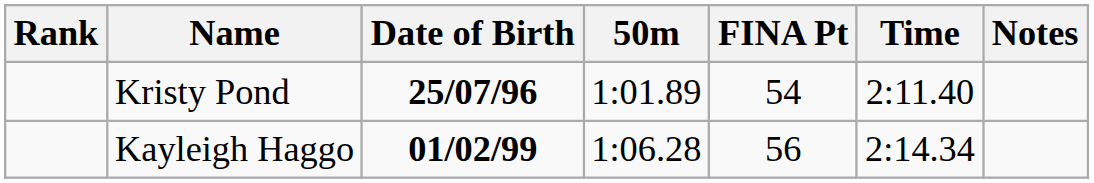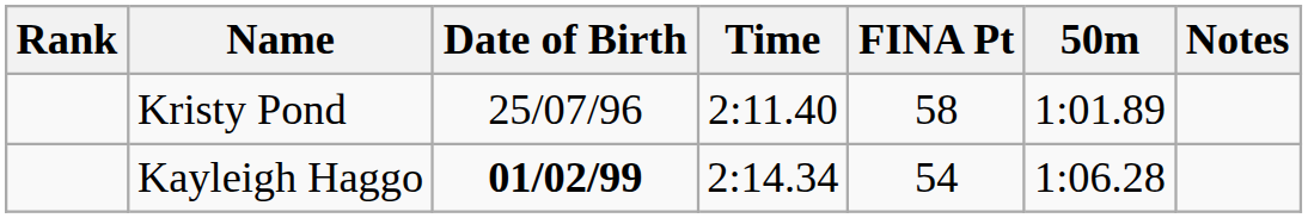 <table class="wikitable sortable" style="text-align:center">
 <tr>
 <th>Rank</th>
 <th>Name</th>
 <th>Date of Birth</th>
+<th>Time</th>
+<th>FINA Pt</th>
 <th>50m</th>
-<th>FINA Pt</th>
-<th>Time</th>
 <th>Notes</th>
 </tr>
 <tr>
 <td></td>
 <td align=left> Kristy Pond</td>
-<td><strong>25/07/96</strong></td>
+<td>25/07/96</td>
+<td>2:11.40</td>
+<td>58</td>
 <td>1:01.89</td>
-<td>54</td>
-<td>2:11.40</td>
 <td></td>
 </tr>
 <tr>
 <td></td>
 <td align=left> Kayleigh Haggo</td>
 <td><strong>01/02/99</strong></td>
+<td>2:14.34</td>
+<td>54</td>
 <td>1:06.28</td>
-<td>56</td>
-<td>2:14.34</td>
 <td></td>
 </tr>
 </table>
